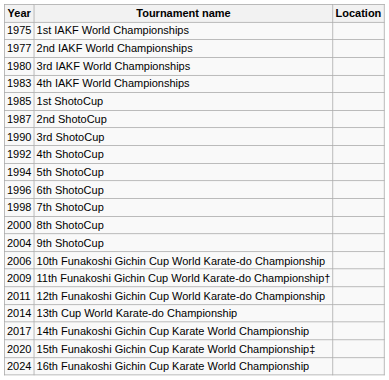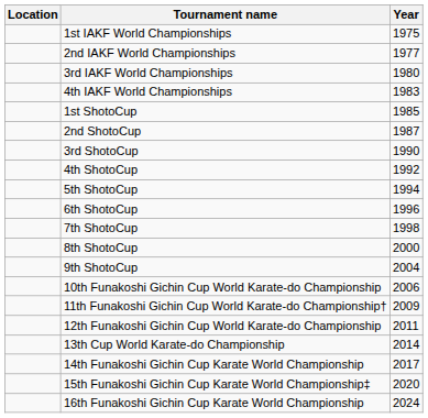 <table class="wikitable" style="font-size:88%;">
 <tr>
+<th>Location</th>
+<th>Tournament name</th>
 <th>Year</th>
-<th>Tournament name</th>
-<th>Location</th>
 </tr>
 <tr>
+<td> </td>
+<td>1st IAKF World Championships</td>
 <td>1975</td>
-<td>1st IAKF World Championships</td>
-<td> </td>
 </tr>
 <tr>
+<td> </td>
+<td>2nd IAKF World Championships</td>
 <td>1977</td>
-<td>2nd IAKF World Championships</td>
-<td> </td>
 </tr>
 <tr>
+<td> </td>
+<td>3rd IAKF World Championships</td>
 <td>1980</td>
-<td>3rd IAKF World Championships</td>
-<td> </td>
 </tr>
 <tr>
+<td> </td>
+<td>4th IAKF World Championships</td>
 <td>1983</td>
-<td>4th IAKF World Championships</td>
-<td> </td>
 </tr>
 <tr>
+<td> </td>
+<td>1st ShotoCup</td>
 <td>1985</td>
-<td>1st ShotoCup</td>
-<td> </td>
 </tr>
 <tr>
+<td> </td>
+<td>2nd ShotoCup</td>
 <td>1987</td>
-<td>2nd ShotoCup</td>
-<td> </td>
 </tr>
 <tr>
+<td> </td>
+<td>3rd ShotoCup</td>
 <td>1990</td>
-<td>3rd ShotoCup</td>
-<td> </td>
 </tr>
 <tr>
+<td> </td>
+<td>4th ShotoCup</td>
 <td>1992</td>
-<td>4th ShotoCup</td>
-<td> </td>
 </tr>
 <tr>
+<td> </td>
+<td>5th ShotoCup</td>
 <td>1994</td>
-<td>5th ShotoCup</td>
-<td> </td>
 </tr>
 <tr>
+<td> </td>
+<td>6th ShotoCup</td>
 <td>1996</td>
-<td>6th ShotoCup</td>
-<td> </td>
 </tr>
 <tr>
+<td> </td>
+<td>7th ShotoCup</td>
 <td>1998</td>
-<td>7th ShotoCup</td>
-<td> </td>
 </tr>
 <tr>
+<td> </td>
+<td>8th ShotoCup</td>
 <td>2000</td>
-<td>8th ShotoCup</td>
-<td> </td>
 </tr>
 <tr>
+<td> </td>
+<td>9th ShotoCup</td>
 <td>2004</td>
-<td>9th ShotoCup</td>
-<td> </td>
 </tr>
 <tr>
+<td> </td>
+<td>10th Funakoshi Gichin Cup World Karate-do Championship</td>
 <td>2006</td>
-<td>10th Funakoshi Gichin Cup World Karate-do Championship</td>
-<td> </td>
 </tr>
 <tr>
+<td> </td>
+<td>11th Funakoshi Gichin Cup World Karate-do Championship†</td>
 <td>2009</td>
-<td>11th Funakoshi Gichin Cup World Karate-do Championship†</td>
-<td> </td>
 </tr>
 <tr>
+<td> </td>
+<td>12th Funakoshi Gichin Cup World Karate-do Championship</td>
 <td>2011</td>
-<td>12th Funakoshi Gichin Cup World Karate-do Championship</td>
-<td> </td>
 </tr>
 <tr>
+<td> </td>
+<td>13th  Cup World Karate-do Championship</td>
 <td>2014</td>
-<td>13th  Cup World Karate-do Championship</td>
-<td> </td>
 </tr>
 <tr>
+<td> </td>
+<td>14th Funakoshi Gichin Cup Karate World Championship</td>
 <td>2017</td>
-<td>14th Funakoshi Gichin Cup Karate World Championship</td>
-<td> </td>
 </tr>
 <tr>
+<td> </td>
+<td>15th Funakoshi Gichin Cup Karate World Championship‡</td>
 <td>2020</td>
-<td>15th Funakoshi Gichin Cup Karate World Championship‡</td>
-<td> </td>
 </tr>
 <tr>
+<td> </td>
+<td>16th Funakoshi Gichin Cup Karate World Championship</td>
 <td>2024</td>
-<td>16th Funakoshi Gichin Cup Karate World Championship</td>
-<td> </td>
 </tr>
 </table>
